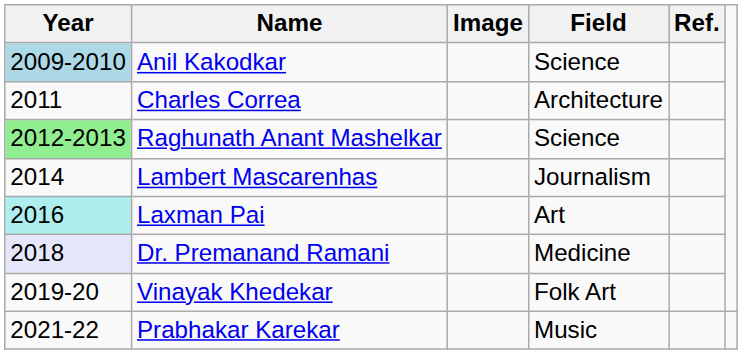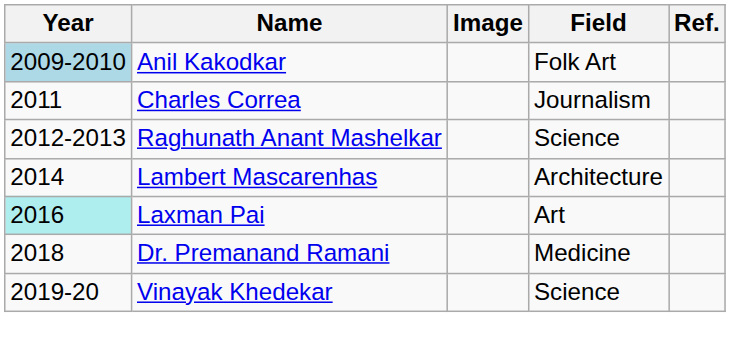 <table class="wikitable sortable">
 <tr>
 <th>Year</th>
 <th>Name</th>
 <th>Image</th>
 <th>Field</th>
 <th>Ref.</th>
 </tr>
 <tr>
 <td style="background: lightblue;">2009-2010</td>
 <td><a href='#'>Anil Kakodkar</a></td>
 <td></td>
-<td>Science</td>
+<td>Folk Art</td>
 <td></td>
 </tr>
 <tr>
 <td>2011</td>
 <td><a href='#'>Charles Correa</a></td>
 <td></td>
-<td>Architecture</td>
+<td>Journalism</td>
 <td></td>
 </tr>
 <tr>
-<td style="background: lightgreen;">2012-2013</td>
+<td>2012-2013</td>
 <td><a href='#'>Raghunath Anant Mashelkar</a></td>
 <td></td>
 <td>Science</td>
 <td></td>
 </tr>
 <tr>
 <td>2014</td>
 <td><a href='#'>Lambert Mascarenhas</a></td>
 <td></td>
-<td>Journalism</td>
+<td>Architecture</td>
 <td></td>
 </tr>
 <tr>
 <td style="background: paleturquoise;">2016</td>
 <td><a href='#'>Laxman Pai</a></td>
 <td></td>
 <td>Art</td>
 <td></td>
 </tr>
 <tr>
-<td style="background: lavender;">2018</td>
+<td>2018</td>
 <td><a href='#'>Dr. Premanand Ramani</a></td>
 <td></td>
 <td>Medicine</td>
 <td></td>
 </tr>
 <tr>
 <td>2019-20</td>
 <td><a href='#'>Vinayak Khedekar</a></td>
 <td></td>
-<td>Folk Art</td>
-<td></td>
-</tr>
-<tr>
-<td>2021-22</td>
-<td><a href='#'>Prabhakar Karekar</a></td>
-<td></td>
-<td>Music</td>
-<td></td>
+<td>Science</td>
 <td></td>
 </tr>
 </table>
